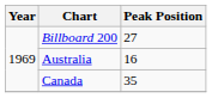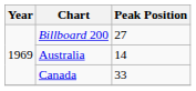 <table class="wikitable">
 <tr>
 <th align="left">Year</th>
 <th align="left">Chart</th>
 <th align="left">Peak Position</th>
 </tr>
 <tr>
 <td rowspan="3">1969</td>
 <td align="left"><a href='#'><em>Billboard</em> 200</a></td>
 <td align="left">27</td>
 </tr>
 <tr>
 <td align="left"><a href='#'>Australia</a></td>
-<td align="left">16</td>
+<td align="left">14</td>
 </tr>
 <tr>
 <td align="left"><a href='#'>Canada</a></td>
-<td align="left">35</td>
+<td align="left">33</td>
 </tr>
 <tr>
 </tr>
 </table>
